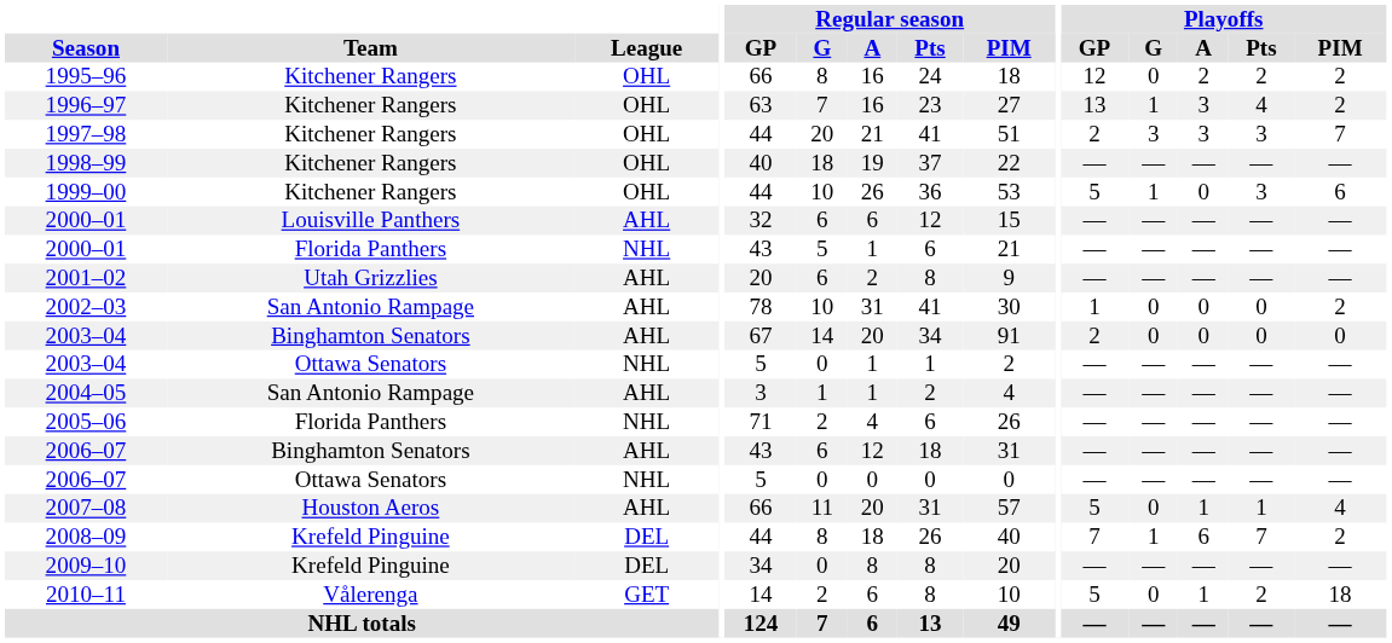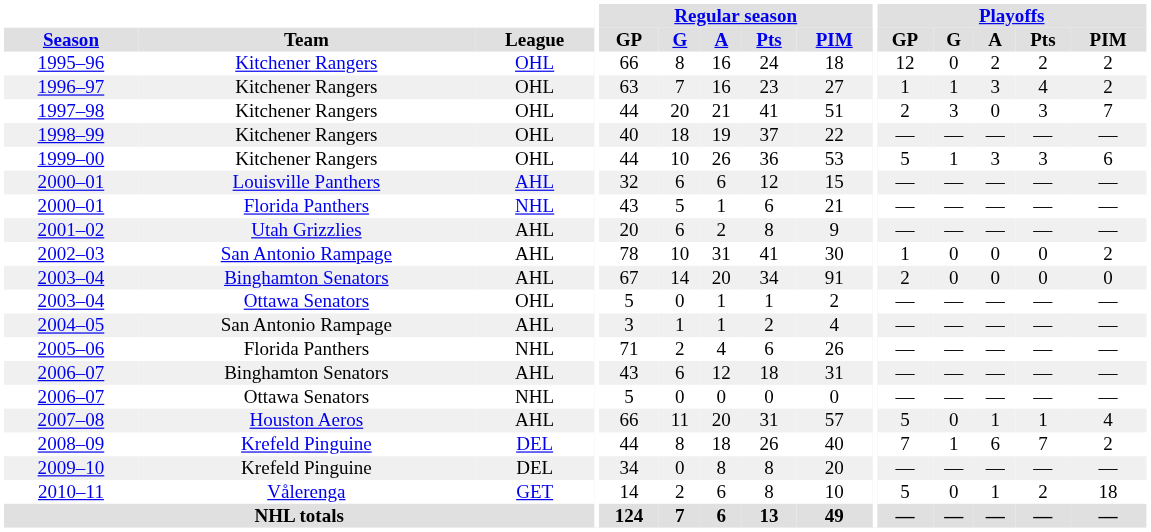 <table border="0" cellpadding="1" cellspacing="0" style="text-align:center; width:60em">
 <tr bgcolor="#e0e0e0">
 <th colspan="3" bgcolor="#ffffff"></th>
 <th rowspan="99" bgcolor="#ffffff"></th>
 <th colspan="5"><a href='#'>Regular season</a></th>
 <th rowspan="99" bgcolor="#ffffff"></th>
 <th colspan="5"><a href='#'>Playoffs</a></th>
 </tr>
 <tr bgcolor="#e0e0e0">
 <th><a href='#'>Season</a></th>
 <th>Team</th>
 <th>League</th>
 <th>GP</th>
 <th><a href='#'>G</a></th>
 <th><a href='#'>A</a></th>
 <th><a href='#'>Pts</a></th>
 <th><a href='#'>PIM</a></th>
 <th>GP</th>
 <th>G</th>
 <th>A</th>
 <th>Pts</th>
 <th>PIM</th>
 </tr>
 <tr>
 <td><a href='#'>1995–96</a></td>
 <td><a href='#'>Kitchener Rangers</a></td>
 <td><a href='#'>OHL</a></td>
 <td>66</td>
 <td>8</td>
 <td>16</td>
 <td>24</td>
 <td>18</td>
 <td>12</td>
 <td>0</td>
 <td>2</td>
 <td>2</td>
 <td>2</td>
 </tr>
 <tr bgcolor="#f0f0f0">
 <td><a href='#'>1996–97</a></td>
 <td>Kitchener Rangers</td>
 <td>OHL</td>
 <td>63</td>
 <td>7</td>
 <td>16</td>
 <td>23</td>
 <td>27</td>
-<td>13</td>
+<td>1</td>
 <td>1</td>
 <td>3</td>
 <td>4</td>
 <td>2</td>
 </tr>
 <tr>
 <td><a href='#'>1997–98</a></td>
 <td>Kitchener Rangers</td>
 <td>OHL</td>
 <td>44</td>
 <td>20</td>
 <td>21</td>
 <td>41</td>
 <td>51</td>
 <td>2</td>
 <td>3</td>
-<td>3</td>
+<td>0</td>
 <td>3</td>
 <td>7</td>
 </tr>
 <tr bgcolor="#f0f0f0">
 <td><a href='#'>1998–99</a></td>
 <td>Kitchener Rangers</td>
 <td>OHL</td>
 <td>40</td>
 <td>18</td>
 <td>19</td>
 <td>37</td>
 <td>22</td>
 <td>—</td>
 <td>—</td>
 <td>—</td>
 <td>—</td>
 <td>—</td>
 </tr>
 <tr>
 <td><a href='#'>1999–00</a></td>
 <td>Kitchener Rangers</td>
 <td>OHL</td>
 <td>44</td>
 <td>10</td>
 <td>26</td>
 <td>36</td>
 <td>53</td>
 <td>5</td>
 <td>1</td>
-<td>0</td>
+<td>3</td>
 <td>3</td>
 <td>6</td>
 </tr>
 <tr bgcolor="#f0f0f0">
 <td><a href='#'>2000–01</a></td>
 <td><a href='#'>Louisville Panthers</a></td>
 <td><a href='#'>AHL</a></td>
 <td>32</td>
 <td>6</td>
 <td>6</td>
 <td>12</td>
 <td>15</td>
 <td>—</td>
 <td>—</td>
 <td>—</td>
 <td>—</td>
 <td>—</td>
 </tr>
 <tr>
 <td><a href='#'>2000–01</a></td>
 <td><a href='#'>Florida Panthers</a></td>
 <td><a href='#'>NHL</a></td>
 <td>43</td>
 <td>5</td>
 <td>1</td>
 <td>6</td>
 <td>21</td>
 <td>—</td>
 <td>—</td>
 <td>—</td>
 <td>—</td>
 <td>—</td>
 </tr>
 <tr bgcolor="#f0f0f0">
 <td><a href='#'>2001–02</a></td>
 <td><a href='#'>Utah Grizzlies</a></td>
 <td>AHL</td>
 <td>20</td>
 <td>6</td>
 <td>2</td>
 <td>8</td>
 <td>9</td>
 <td>—</td>
 <td>—</td>
 <td>—</td>
 <td>—</td>
 <td>—</td>
 </tr>
 <tr>
 <td><a href='#'>2002–03</a></td>
 <td><a href='#'>San Antonio Rampage</a></td>
 <td>AHL</td>
 <td>78</td>
 <td>10</td>
 <td>31</td>
 <td>41</td>
 <td>30</td>
 <td>1</td>
 <td>0</td>
 <td>0</td>
 <td>0</td>
 <td>2</td>
 </tr>
 <tr bgcolor="#f0f0f0">
 <td><a href='#'>2003–04</a></td>
 <td><a href='#'>Binghamton Senators</a></td>
 <td>AHL</td>
 <td>67</td>
 <td>14</td>
 <td>20</td>
 <td>34</td>
 <td>91</td>
 <td>2</td>
 <td>0</td>
 <td>0</td>
 <td>0</td>
 <td>0</td>
 </tr>
 <tr>
 <td><a href='#'>2003–04</a></td>
 <td><a href='#'>Ottawa Senators</a></td>
-<td>NHL</td>
+<td>OHL</td>
 <td>5</td>
 <td>0</td>
 <td>1</td>
 <td>1</td>
 <td>2</td>
 <td>—</td>
 <td>—</td>
 <td>—</td>
 <td>—</td>
 <td>—</td>
 </tr>
 <tr bgcolor="#f0f0f0">
 <td><a href='#'>2004–05</a></td>
 <td>San Antonio Rampage</td>
 <td>AHL</td>
 <td>3</td>
 <td>1</td>
 <td>1</td>
 <td>2</td>
 <td>4</td>
 <td>—</td>
 <td>—</td>
 <td>—</td>
 <td>—</td>
 <td>—</td>
 </tr>
 <tr>
 <td><a href='#'>2005–06</a></td>
 <td>Florida Panthers</td>
 <td>NHL</td>
 <td>71</td>
 <td>2</td>
 <td>4</td>
 <td>6</td>
 <td>26</td>
 <td>—</td>
 <td>—</td>
 <td>—</td>
 <td>—</td>
 <td>—</td>
 </tr>
 <tr bgcolor="#f0f0f0">
 <td><a href='#'>2006–07</a></td>
 <td>Binghamton Senators</td>
 <td>AHL</td>
 <td>43</td>
 <td>6</td>
 <td>12</td>
 <td>18</td>
 <td>31</td>
 <td>—</td>
 <td>—</td>
 <td>—</td>
 <td>—</td>
 <td>—</td>
 </tr>
 <tr>
 <td><a href='#'>2006–07</a></td>
 <td>Ottawa Senators</td>
 <td>NHL</td>
 <td>5</td>
 <td>0</td>
 <td>0</td>
 <td>0</td>
 <td>0</td>
 <td>—</td>
 <td>—</td>
 <td>—</td>
 <td>—</td>
 <td>—</td>
 </tr>
 <tr bgcolor="#f0f0f0">
 <td><a href='#'>2007–08</a></td>
 <td><a href='#'>Houston Aeros</a></td>
 <td>AHL</td>
 <td>66</td>
 <td>11</td>
 <td>20</td>
 <td>31</td>
 <td>57</td>
 <td>5</td>
 <td>0</td>
 <td>1</td>
 <td>1</td>
 <td>4</td>
 </tr>
 <tr>
 <td><a href='#'>2008–09</a></td>
 <td><a href='#'>Krefeld Pinguine</a></td>
 <td><a href='#'>DEL</a></td>
 <td>44</td>
 <td>8</td>
 <td>18</td>
 <td>26</td>
 <td>40</td>
 <td>7</td>
 <td>1</td>
 <td>6</td>
 <td>7</td>
 <td>2</td>
 </tr>
 <tr bgcolor="#f0f0f0">
 <td><a href='#'>2009–10</a></td>
 <td>Krefeld Pinguine</td>
 <td>DEL</td>
 <td>34</td>
 <td>0</td>
 <td>8</td>
 <td>8</td>
 <td>20</td>
 <td>—</td>
 <td>—</td>
 <td>—</td>
 <td>—</td>
 <td>—</td>
 </tr>
 <tr>
 <td><a href='#'>2010–11</a></td>
 <td><a href='#'>Vålerenga</a></td>
 <td><a href='#'>GET</a></td>
 <td>14</td>
 <td>2</td>
 <td>6</td>
 <td>8</td>
 <td>10</td>
 <td>5</td>
 <td>0</td>
 <td>1</td>
 <td>2</td>
 <td>18</td>
 </tr>
 <tr bgcolor="#e0e0e0">
 <th colspan="3">NHL totals</th>
 <th>124</th>
 <th>7</th>
 <th>6</th>
 <th>13</th>
 <th>49</th>
 <th>—</th>
 <th>—</th>
 <th>—</th>
 <th>—</th>
 <th>—</th>
 </tr>
 </table>
